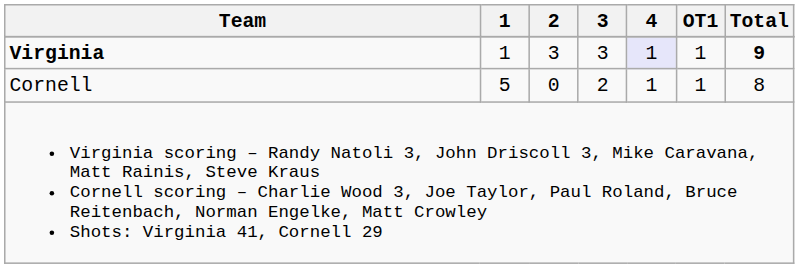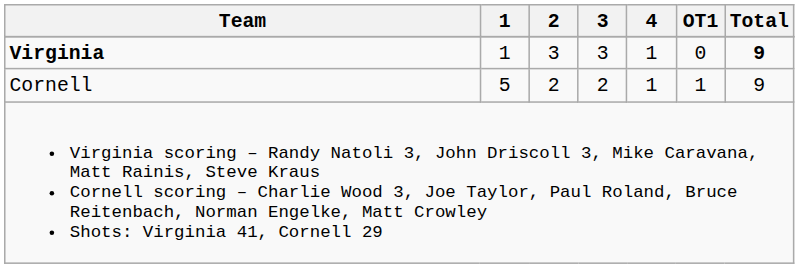 <table class="wikitable" style="text-align:center; max-width:40em">
 <tr>
 <th>Team</th>
 <th style="width:2em">1</th>
 <th style="width:2em">2</th>
 <th style="width:2em">3</th>
 <th style="width:2em">4</th>
 <th style="width:2em">OT1</th>
 <th style="width:2em">Total</th>
 </tr>
 <tr>
 </tr>
 <tr>
 <td style="text-align:left"><strong>Virginia</strong></td>
 <td>1</td>
 <td>3</td>
 <td>3</td>
-<td style="background: lavender;">1</td>
 <td>1</td>
+<td>0</td>
 <td><strong>9</strong></td>
 </tr>
 <tr>
 <td style="text-align:left">Cornell</td>
 <td>5</td>
-<td>0</td>
+<td>2</td>
 <td>2</td>
 <td>1</td>
 <td>1</td>
-<td>8</td>
+<td>9</td>
 </tr>
 <tr>
 <td colspan=7 style="text-align:left; font-size:88%;"><br><ul><li>Virginia scoring – Randy Natoli 3, John Driscoll 3, Mike Caravana, Matt Rainis, Steve Kraus</li><li>Cornell scoring – Charlie Wood 3, Joe Taylor, Paul Roland, Bruce Reitenbach, Norman Engelke, Matt Crowley</li><li>Shots: Virginia 41, Cornell 29</li></ul></td>
 </tr>
 </table>
